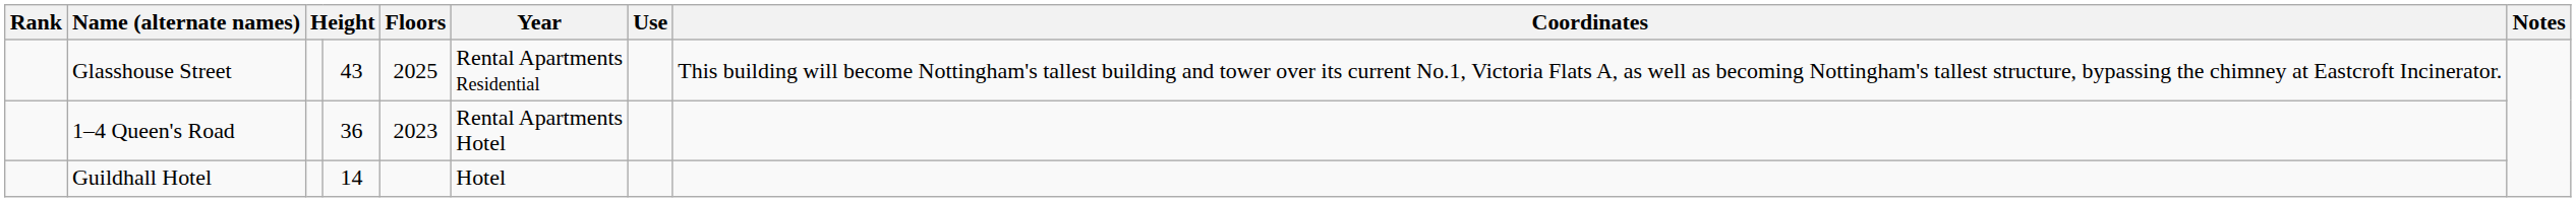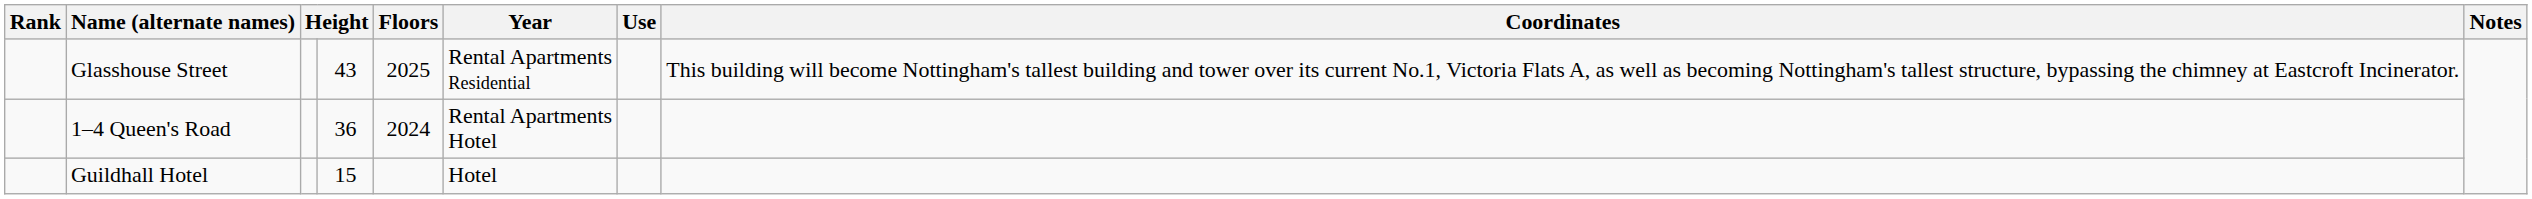 <table class="wikitable sortable">
 <tr>
 <th>Rank</th>
 <th>Name (alternate names)</th>
 <th colspan=2>Height</th>
 <th>Floors</th>
 <th>Year</th>
 <th>Use</th>
 <th>Coordinates</th>
 <th class="unsortable">Notes</th>
 </tr>
 <tr>
 <td align=center></td>
 <td>Glasshouse Street</td>
 <td></td>
 <td align=center>43</td>
 <td align=center>2025</td>
 <td align=centre>Rental Apartments<br><small>Residential</small></td>
 <td style="text-align:center;"></td>
 <td>This building will become Nottingham's tallest building and tower over its current No.1, Victoria Flats A, as well as becoming Nottingham's tallest structure, bypassing the chimney at Eastcroft Incinerator.</td>
 </tr>
 <tr>
 <td align=center></td>
 <td>1–4 Queen's Road</td>
 <td></td>
 <td align=center>36</td>
-<td align=center>2023</td>
+<td align=center>2024</td>
 <td align=centre>Rental Apartments<br>Hotel</td>
 <td style="text-align:center;"></td>
 <td></td>
 </tr>
 <tr>
 <td align=center></td>
 <td>Guildhall Hotel</td>
 <td></td>
-<td align=center>14</td>
+<td align=center>15</td>
 <td align=center></td>
 <td align=centre>Hotel</td>
 <td style="text-align:center;"></td>
 <td></td>
 </tr>
 </table>
